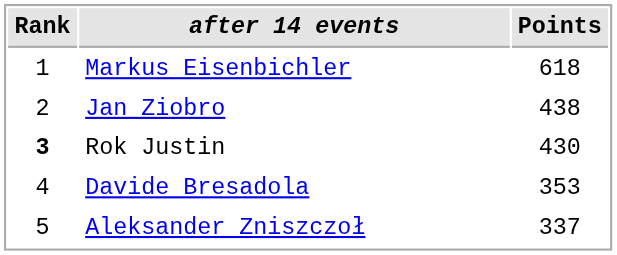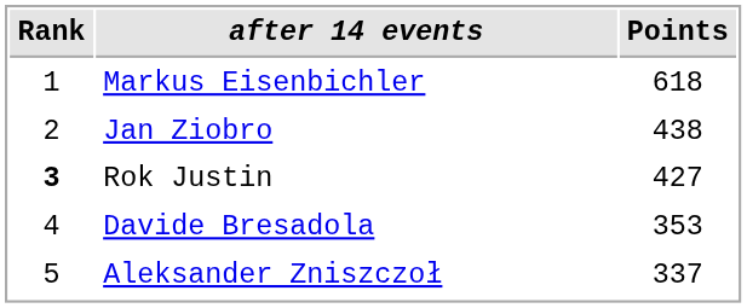 <table cellspacing="1" cellpadding="3" style="border:1px solid #AAAAAA;font-size:86%">
 <tr bgcolor="#E4E4E4">
 <th style="border-bottom:1px solid #AAAAAA" width=10>Rank</th>
 <th style="border-bottom:1px solid #AAAAAA" width=200><em>after 14 events</em></th>
 <th style="border-bottom:1px solid #AAAAAA" width=20>Points</th>
 </tr>
 <tr>
 <td align=center>1</td>
 <td> <a href='#'>Markus Eisenbichler</a></td>
 <td align=center>618</td>
 </tr>
 <tr>
 <td align=center>2</td>
 <td> <a href='#'>Jan Ziobro</a></td>
 <td align=center>438</td>
 </tr>
 <tr>
 <td align=center><strong>3</strong></td>
 <td> Rok Justin</td>
-<td align=center>430</td>
+<td align=center>427</td>
 </tr>
 <tr>
 <td align=center>4</td>
 <td> <a href='#'>Davide Bresadola</a></td>
 <td align=center>353</td>
 </tr>
 <tr>
 <td align=center>5</td>
 <td> <a href='#'>Aleksander Zniszczoł</a></td>
 <td align=center>337</td>
 </tr>
 </table>
